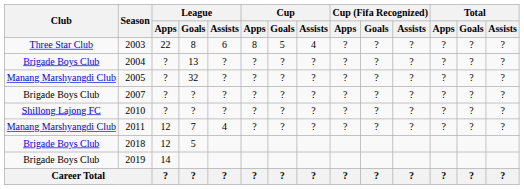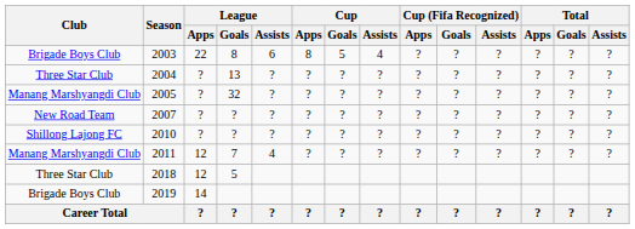 <table class="wikitable" style="font-size:90%; text-align:center;">
 <tr>
 <th rowspan="2">Club</th>
 <th rowspan="2">Season</th>
 <th colspan="3">League</th>
 <th colspan="3">Cup</th>
 <th colspan="3">Cup (Fifa Recognized)</th>
 <th colspan="3">Total</th>
 </tr>
 <tr>
 <th>Apps</th>
 <th>Goals</th>
 <th>Assists</th>
 <th>Apps</th>
 <th>Goals</th>
 <th>Assists</th>
 <th>Apps</th>
 <th>Goals</th>
 <th>Assists</th>
 <th>Apps</th>
 <th>Goals</th>
 <th>Assists</th>
 </tr>
 <tr>
-<td rowspan="1"><a href='#'>Three Star Club</a></td>
+<td rowspan="1"><a href='#'>Brigade Boys Club</a></td>
 <td>2003</td>
 <td>22</td>
 <td>8</td>
 <td>6</td>
 <td>8</td>
 <td>5</td>
 <td>4</td>
 <td>?</td>
 <td>?</td>
 <td>?</td>
 <td>?</td>
 <td>?</td>
 <td>?</td>
 </tr>
 <tr>
-<td rowspan="1"><a href='#'>Brigade Boys Club</a></td>
+<td rowspan="1"><a href='#'>Three Star Club</a></td>
 <td>2004</td>
 <td>?</td>
 <td>13</td>
 <td>?</td>
 <td>?</td>
 <td>?</td>
 <td>?</td>
 <td>?</td>
 <td>?</td>
 <td>?</td>
 <td>?</td>
 <td>?</td>
 <td>?</td>
 </tr>
 <tr>
 <td rowspan="1"><a href='#'>Manang Marshyangdi Club</a></td>
 <td>2005</td>
 <td>?</td>
 <td>32</td>
 <td>?</td>
 <td>?</td>
 <td>?</td>
 <td>?</td>
 <td>?</td>
 <td>?</td>
 <td>?</td>
 <td>?</td>
 <td>?</td>
 <td>?</td>
 </tr>
 <tr>
-<td>Brigade Boys Club</td>
+<td rowspan="1"><a href='#'>New Road Team</a></td>
 <td>2007</td>
 <td>?</td>
 <td>?</td>
 <td>?</td>
 <td>?</td>
 <td>?</td>
 <td>?</td>
 <td>?</td>
 <td>?</td>
 <td>?</td>
 <td>?</td>
 <td>?</td>
 <td>?</td>
 </tr>
 <tr>
 <td rowspan="1"><a href='#'>Shillong Lajong FC</a></td>
 <td>2010</td>
 <td>?</td>
 <td>?</td>
 <td>?</td>
 <td>?</td>
 <td>?</td>
 <td>?</td>
 <td>?</td>
 <td>?</td>
 <td>?</td>
 <td>?</td>
 <td>?</td>
 <td>?</td>
 </tr>
 <tr>
 <td rowspan="1"><a href='#'>Manang Marshyangdi Club</a></td>
 <td>2011</td>
 <td>12</td>
 <td>7</td>
 <td>4</td>
 <td>?</td>
 <td>?</td>
 <td>?</td>
 <td>?</td>
 <td>?</td>
 <td>?</td>
 <td>?</td>
 <td>?</td>
 <td>?</td>
 </tr>
 <tr>
-<td rowspan="1"><a href='#'>Brigade Boys Club</a></td>
+<td>Three Star Club</td>
 <td>2018</td>
 <td>12</td>
 <td>5</td>
 <td></td>
 <td></td>
 <td></td>
 <td></td>
 <td></td>
 <td></td>
 <td></td>
 <td></td>
 <td></td>
 <td></td>
 </tr>
 <tr>
 <td>Brigade Boys Club</td>
 <td>2019</td>
 <td>14</td>
 <td></td>
 <td></td>
 <td></td>
 <td></td>
 <td></td>
 <td></td>
 <td></td>
 <td></td>
 <td></td>
 <td></td>
 <td></td>
 </tr>
 <tr>
 <th colspan="2">Career Total</th>
 <th>?</th>
 <th>?</th>
 <th>?</th>
 <th>?</th>
 <th>?</th>
 <th>?</th>
 <th>?</th>
 <th>?</th>
 <th>?</th>
 <th>?</th>
 <th>?</th>
 <th>?</th>
 </tr>
 </table>
